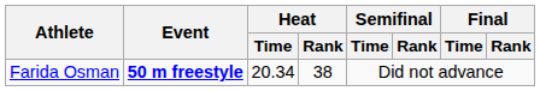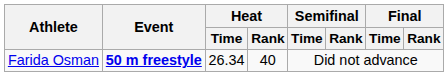 <table class=wikitable style="font-size:90%">
 <tr>
 <th scope="col" rowspan="2">Athlete</th>
 <th scope="col" rowspan="2">Event</th>
 <th scope="col" colspan="2">Heat</th>
 <th scope="col" colspan="2">Semifinal</th>
 <th scope="col" colspan="2">Final</th>
 </tr>
 <tr style="font-size:95%">
 <th scope="col">Time</th>
 <th scope="col">Rank</th>
 <th scope="col">Time</th>
 <th scope="col">Rank</th>
 <th scope="col">Time</th>
 <th scope="col">Rank</th>
 </tr>
 <tr align=center>
 <td align=left><a href='#'>Farida Osman</a></td>
 <td align=left><strong><a href='#'>50 m freestyle</a></strong></td>
-<td>20.34</td>
-<td>38</td>
+<td>26.34</td>
+<td>40</td>
 <td colspan=4>Did not advance</td>
 </tr>
 </table>
